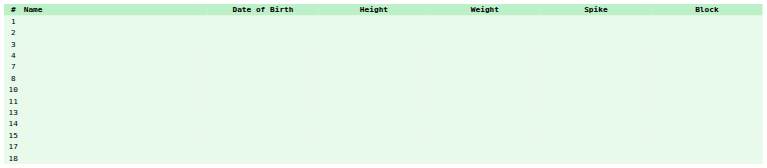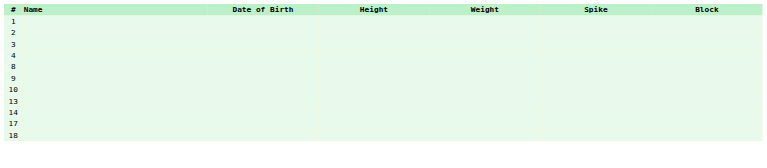 <table border=0 cellpadding=2 cellspacing=0  |- bgcolor=#FFECCE style=text-align:center; font-size:90%; width=100%>
 <tr bgcolor=#BBF0C9>
 <th width=2%>#</th>
 <th align=left width=20%>Name</th>
 <th width=12%>Date of Birth</th>
 <th width=12%>Height</th>
 <th width=12%>Weight</th>
 <th width=12%>Spike</th>
 <th width=12%>Block</th>
 </tr>
 <tr bgcolor=#E7FAEC>
 <td>1</td>
 <td align=left></td>
 <td align=right></td>
 <td></td>
 <td></td>
 <td></td>
 <td></td>
 </tr>
 <tr bgcolor=#E7FAEC>
 <td>2</td>
 <td align=left></td>
 <td align=right></td>
 <td></td>
 <td></td>
 <td></td>
 <td></td>
 </tr>
 <tr bgcolor=#E7FAEC>
 <td>3</td>
 <td align=left></td>
 <td align=right></td>
 <td></td>
 <td></td>
 <td></td>
 <td></td>
 </tr>
 <tr bgcolor=#E7FAEC>
 <td>4</td>
 <td align=left></td>
 <td align=right></td>
 <td></td>
 <td></td>
 <td></td>
 <td></td>
 </tr>
 <tr bgcolor=#E7FAEC>
-<td>7</td>
-<td align=left></td>
-<td align=right></td>
-<td></td>
-<td></td>
-<td></td>
-<td></td>
-</tr>
-<tr bgcolor=#E7FAEC>
 <td>8</td>
 <td align=left></td>
 <td align=right></td>
 <td></td>
 <td></td>
 <td></td>
 <td></td>
 </tr>
 <tr bgcolor=#E7FAEC>
-<td>10</td>
+<td>9</td>
 <td align=left></td>
 <td align=right></td>
 <td></td>
 <td></td>
 <td></td>
 <td></td>
 </tr>
 <tr bgcolor=#E7FAEC>
-<td>11</td>
+<td>10</td>
 <td align=left></td>
 <td align=right></td>
 <td></td>
 <td></td>
 <td></td>
 <td></td>
 </tr>
 <tr bgcolor=#E7FAEC>
 <td>13</td>
 <td align=left></td>
 <td align=right></td>
 <td></td>
 <td></td>
 <td></td>
 <td></td>
 </tr>
 <tr bgcolor=#E7FAEC>
 <td>14</td>
 <td align=left></td>
 <td align=right></td>
 <td></td>
 <td></td>
 <td></td>
 <td></td>
 </tr>
 <tr bgcolor=#E7FAEC>
-<td>15</td>
-<td align=left></td>
-<td align=right></td>
-<td></td>
-<td></td>
-<td></td>
-<td></td>
-</tr>
-<tr bgcolor=#E7FAEC>
 <td>17</td>
 <td align=left></td>
 <td align=right></td>
 <td></td>
 <td></td>
 <td></td>
 <td></td>
 </tr>
 <tr bgcolor=#E7FAEC>
 <td>18</td>
 <td align=left></td>
 <td align=right></td>
 <td></td>
 <td></td>
 <td></td>
 <td></td>
 </tr>
 </table>
